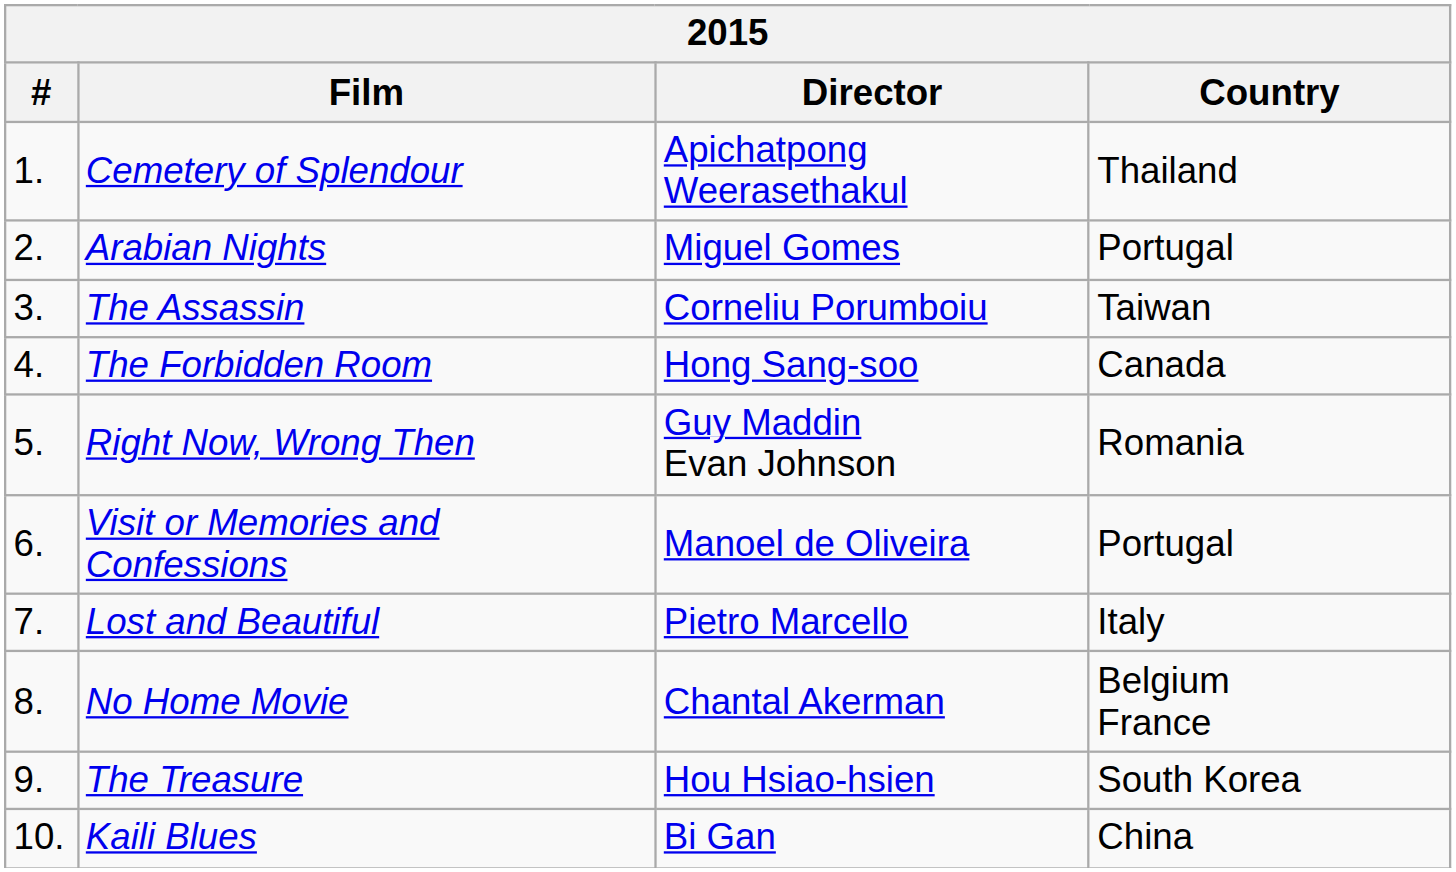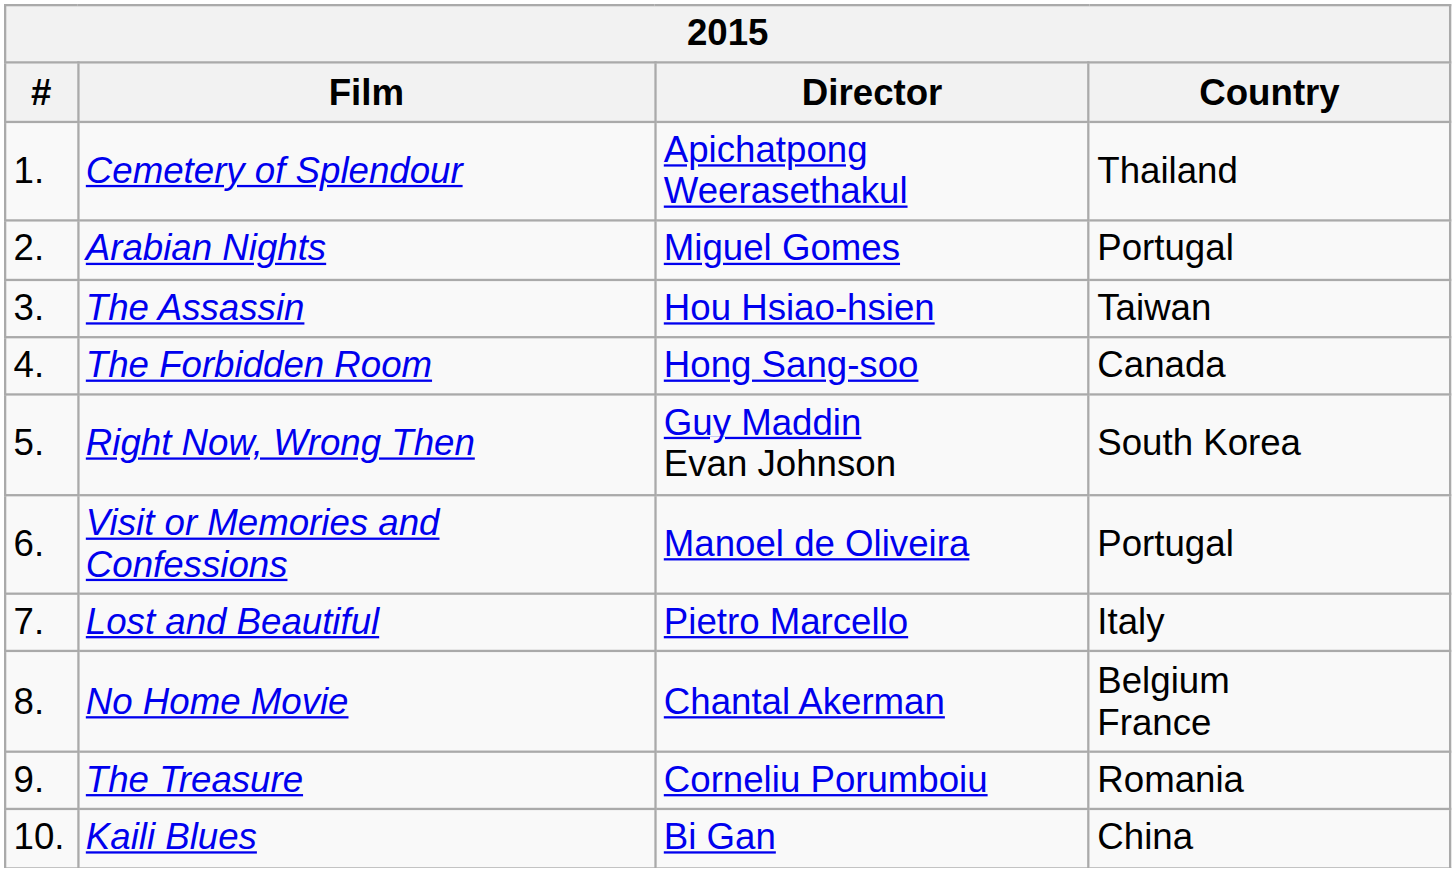 <table class="wikitable" style="width:50%;" cellpadding="5">
 <tr>
 <th colspan=4>2015</th>
 </tr>
 <tr>
 <th style="width:5%;">#</th>
 <th style="width:40%;">Film</th>
 <th style="width:30%;">Director</th>
 <th style="width:25%;">Country</th>
 </tr>
 <tr>
 <td>1.</td>
 <td><em><a href='#'>Cemetery of Splendour</a></em></td>
 <td><a href='#'>Apichatpong Weerasethakul</a></td>
 <td>Thailand</td>
 </tr>
 <tr>
 <td>2.</td>
 <td><em><a href='#'>Arabian Nights</a></em></td>
 <td><a href='#'>Miguel Gomes</a></td>
 <td>Portugal</td>
 </tr>
 <tr>
 <td>3.</td>
 <td><em><a href='#'>The Assassin</a></em></td>
-<td><a href='#'>Corneliu Porumboiu</a></td>
+<td><a href='#'>Hou Hsiao-hsien</a></td>
 <td>Taiwan</td>
 </tr>
 <tr>
 <td>4.</td>
 <td><em><a href='#'>The Forbidden Room</a></em></td>
 <td><a href='#'>Hong Sang-soo</a></td>
 <td>Canada</td>
 </tr>
 <tr>
 <td>5.</td>
 <td><em><a href='#'>Right Now, Wrong Then</a></em></td>
 <td><a href='#'>Guy Maddin</a><br>Evan Johnson</td>
-<td>Romania</td>
+<td>South Korea</td>
 </tr>
 <tr>
 <td>6.</td>
 <td><em><a href='#'>Visit or Memories and Confessions</a></em></td>
 <td><a href='#'>Manoel de Oliveira</a></td>
 <td>Portugal</td>
 </tr>
 <tr>
 <td>7.</td>
 <td><em><a href='#'>Lost and Beautiful</a></em></td>
 <td><a href='#'>Pietro Marcello</a></td>
 <td>Italy</td>
 </tr>
 <tr>
 <td>8.</td>
 <td><em><a href='#'>No Home Movie</a></em></td>
 <td><a href='#'>Chantal Akerman</a></td>
 <td>Belgium<br>France</td>
 </tr>
 <tr>
 <td>9.</td>
 <td><em><a href='#'>The Treasure</a></em></td>
-<td><a href='#'>Hou Hsiao-hsien</a></td>
-<td>South Korea</td>
+<td><a href='#'>Corneliu Porumboiu</a></td>
+<td>Romania</td>
 </tr>
 <tr>
 <td>10.</td>
 <td><em><a href='#'>Kaili Blues</a></em></td>
 <td><a href='#'>Bi Gan</a></td>
 <td>China</td>
 </tr>
 </table>
